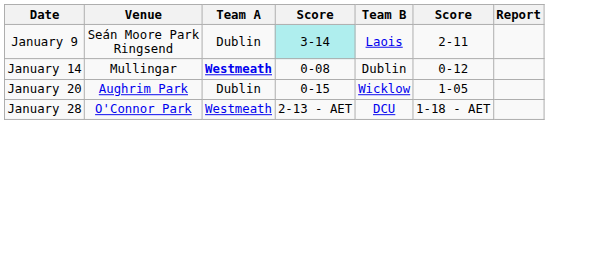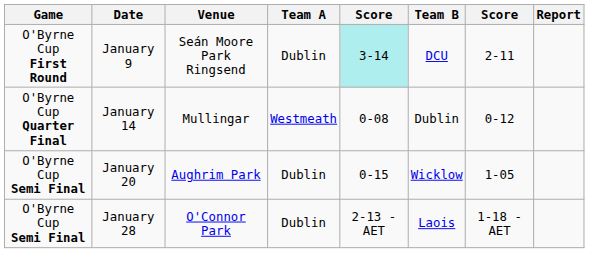 <table class="wikitable">
 <tr>
+<th>Game</th>
 <th>Date</th>
 <th>Venue</th>
 <th>Team A</th>
 <th>Score</th>
 <th>Team B</th>
 <th>Score</th>
 <th>Report</th>
 </tr>
 <tr align="center">
+<td>O'Byrne Cup<br><strong>First Round</strong></td>
 <td>January 9</td>
 <td>Seán Moore Park<br>Ringsend</td>
 <td>Dublin</td>
 <td style="background: paleturquoise;">3-14</td>
-<td><a href='#'>Laois</a></td>
+<td><a href='#'>DCU</a></td>
 <td>2-11</td>
 <td></td>
 </tr>
 <tr align="center">
+<td>O'Byrne Cup<br><strong>Quarter Final</strong></td>
 <td>January 14</td>
 <td>Mullingar</td>
-<td><strong><a href='#'>Westmeath</a></strong></td>
+<td><a href='#'>Westmeath</a></td>
 <td>0-08</td>
 <td>Dublin</td>
 <td>0-12</td>
 <td></td>
 </tr>
 <tr align="center">
+<td>O'Byrne Cup<br><strong>Semi Final</strong></td>
 <td>January 20</td>
 <td><a href='#'>Aughrim Park</a></td>
 <td>Dublin</td>
 <td>0-15</td>
 <td><a href='#'>Wicklow</a></td>
 <td>1-05</td>
 <td></td>
 </tr>
 <tr align="center">
+<td>O'Byrne Cup<br><strong>Semi Final</strong></td>
 <td>January 28</td>
 <td><a href='#'>O'Connor Park</a></td>
-<td><a href='#'>Westmeath</a></td>
+<td>Dublin</td>
 <td>2-13 - AET</td>
-<td><a href='#'>DCU</a></td>
+<td><a href='#'>Laois</a></td>
 <td>1-18 - AET</td>
 <td></td>
 </tr>
 </table>
